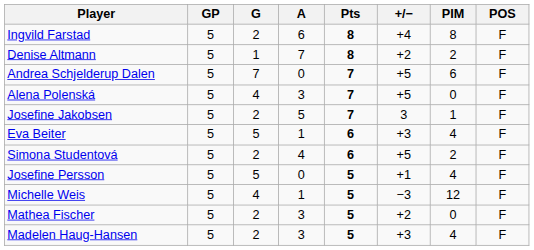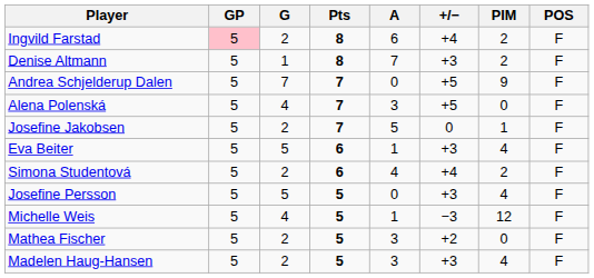 <table class="wikitable sortable" style="text-align:center;">
 <tr>
 <th style="width:225px;">Player</th>
 <th style="width:50px;">GP</th>
 <th style="width:50px;">G</th>
+<th style="width:60px;">Pts</th>
 <th style="width:50px;">A</th>
-<th style="width:60px;">Pts</th>
 <th style="width:60px;">+/−</th>
 <th style="width:50px;">PIM</th>
 <th style="width:60px;">POS</th>
 </tr>
 <tr>
 <td style="text-align:left;"> <a href='#'>Ingvild Farstad</a></td>
-<td>5</td>
+<td style="background: pink;">5</td>
 <td>2</td>
+<td><strong>8</strong></td>
 <td>6</td>
-<td><strong>8</strong></td>
 <td>+4</td>
-<td>8</td>
+<td>2</td>
 <td>F</td>
 </tr>
 <tr>
 <td style="text-align:left;"> <a href='#'>Denise Altmann</a></td>
 <td>5</td>
 <td>1</td>
+<td><strong>8</strong></td>
 <td>7</td>
-<td><strong>8</strong></td>
-<td>+2</td>
+<td>+3</td>
 <td>2</td>
 <td>F</td>
 </tr>
 <tr>
 <td style="text-align:left;"> <a href='#'>Andrea Schjelderup Dalen</a></td>
 <td>5</td>
 <td>7</td>
+<td><strong>7</strong></td>
 <td>0</td>
-<td><strong>7</strong></td>
 <td>+5</td>
-<td>6</td>
+<td>9</td>
 <td>F</td>
 </tr>
 <tr>
 <td style="text-align:left;"> <a href='#'>Alena Polenská</a></td>
 <td>5</td>
 <td>4</td>
+<td><strong>7</strong></td>
 <td>3</td>
-<td><strong>7</strong></td>
 <td>+5</td>
 <td>0</td>
 <td>F</td>
 </tr>
 <tr>
 <td style="text-align:left;"> <a href='#'>Josefine Jakobsen</a></td>
 <td>5</td>
 <td>2</td>
+<td><strong>7</strong></td>
 <td>5</td>
-<td><strong>7</strong></td>
-<td>3</td>
+<td>0</td>
 <td>1</td>
 <td>F</td>
 </tr>
 <tr>
 <td style="text-align:left;"> <a href='#'>Eva Beiter</a></td>
 <td>5</td>
 <td>5</td>
+<td><strong>6</strong></td>
 <td>1</td>
-<td><strong>6</strong></td>
 <td>+3</td>
 <td>4</td>
 <td>F</td>
 </tr>
 <tr>
 <td style="text-align:left;"> <a href='#'>Simona Studentová</a></td>
 <td>5</td>
 <td>2</td>
+<td><strong>6</strong></td>
 <td>4</td>
-<td><strong>6</strong></td>
-<td>+5</td>
+<td>+4</td>
 <td>2</td>
 <td>F</td>
 </tr>
 <tr>
 <td style="text-align:left;"> <a href='#'>Josefine Persson</a></td>
 <td>5</td>
 <td>5</td>
+<td><strong>5</strong></td>
 <td>0</td>
-<td><strong>5</strong></td>
-<td>+1</td>
+<td>+3</td>
 <td>4</td>
 <td>F</td>
 </tr>
 <tr>
 <td style="text-align:left;"> <a href='#'>Michelle Weis</a></td>
 <td>5</td>
 <td>4</td>
+<td><strong>5</strong></td>
 <td>1</td>
-<td><strong>5</strong></td>
 <td>−3</td>
 <td>12</td>
 <td>F</td>
 </tr>
 <tr>
 <td style="text-align:left;"> <a href='#'>Mathea Fischer</a></td>
 <td>5</td>
 <td>2</td>
+<td><strong>5</strong></td>
 <td>3</td>
-<td><strong>5</strong></td>
 <td>+2</td>
 <td>0</td>
 <td>F</td>
 </tr>
 <tr>
 <td style="text-align:left;"> <a href='#'>Madelen Haug-Hansen</a></td>
 <td>5</td>
 <td>2</td>
+<td><strong>5</strong></td>
 <td>3</td>
-<td><strong>5</strong></td>
 <td>+3</td>
 <td>4</td>
 <td>F</td>
 </tr>
 </table>
